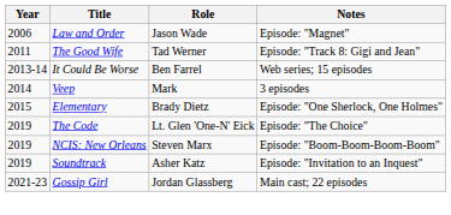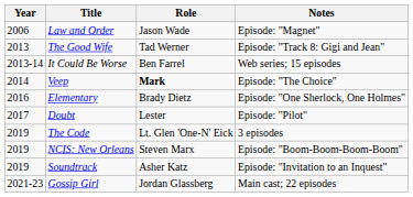 <table class="wikitable">
 <tr>
 <th>Year</th>
 <th><strong>Title</strong></th>
 <th><strong>Role</strong></th>
 <th><strong>Notes</strong></th>
 </tr>
 <tr>
 <td>2006</td>
 <td><em><a href='#'>Law and Order</a></em></td>
 <td>Jason Wade</td>
 <td>Episode: "Magnet"</td>
 </tr>
 <tr>
-<td>2011</td>
+<td>2013</td>
 <td><em><a href='#'>The Good Wife</a></em></td>
 <td>Tad Werner</td>
 <td>Episode: "Track 8: Gigi and Jean"</td>
 </tr>
 <tr>
 <td>2013-14</td>
 <td><em>It Could Be Worse</em></td>
 <td>Ben Farrel</td>
 <td>Web series; 15 episodes</td>
 </tr>
 <tr>
 <td>2014</td>
 <td><em><a href='#'>Veep</a></em></td>
-<td>Mark</td>
-<td>3 episodes</td>
+<td><strong>Mark</strong></td>
+<td>Episode: "The Choice"</td>
 </tr>
 <tr>
-<td>2015</td>
+<td>2016</td>
 <td><em><a href='#'>Elementary</a></em></td>
 <td>Brady Dietz</td>
 <td>Episode: "One Sherlock, One Holmes"</td>
 </tr>
 <tr>
+<td>2017</td>
+<td><em><a href='#'>Doubt</a></em></td>
+<td>Lester</td>
+<td>Episode: "Pilot"</td>
+</tr>
+<tr>
 <td>2019</td>
 <td><a href='#'><em>The Code</em></a></td>
 <td>Lt. Glen 'One-N' Eick</td>
-<td>Episode: "The Choice"</td>
+<td>3 episodes</td>
 </tr>
 <tr>
 <td>2019</td>
 <td><em><a href='#'>NCIS: New Orleans</a></em></td>
 <td>Steven Marx</td>
 <td>Episode: "Boom-Boom-Boom-Boom"</td>
 </tr>
 <tr>
 <td>2019</td>
 <td><a href='#'><em>Soundtrack</em></a></td>
 <td>Asher Katz</td>
 <td>Episode: "Invitation to an Inquest"</td>
 </tr>
 <tr>
 <td>2021-23</td>
 <td><em><a href='#'>Gossip Girl</a></em></td>
 <td>Jordan Glassberg</td>
 <td>Main cast; 22 episodes</td>
 </tr>
 </table>
